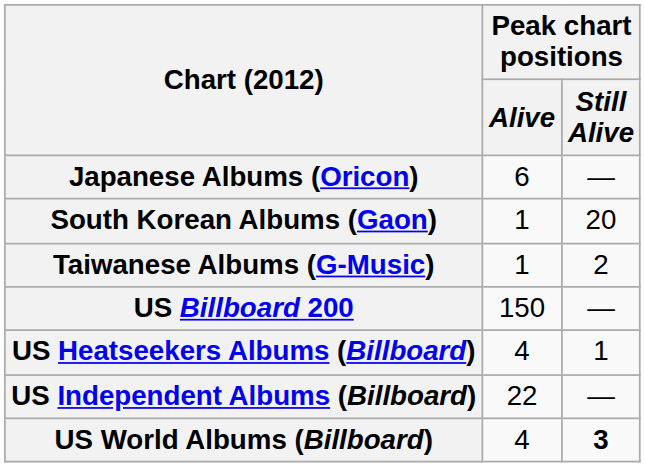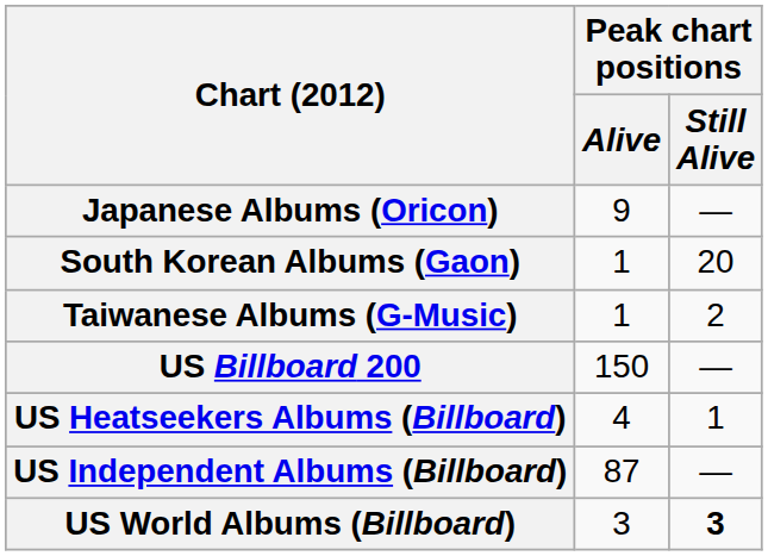 <table class="wikitable sortable plainrowheaders" style="text-align:center">
 <tr>
 <th scope="col" rowspan="2">Chart (2012)</th>
 <th scope="col" colspan="2">Peak chart<br>positions</th>
 </tr>
 <tr>
 <th><em>Alive</em></th>
 <th><em>Still<br>Alive</em></th>
 </tr>
 <tr>
 <th scope="row">Japanese Albums (<a href='#'>Oricon</a>)</th>
-<td>6</td>
+<td>9</td>
 <td>—</td>
 </tr>
 <tr>
 <th scope="row">South Korean Albums (<a href='#'>Gaon</a>)</th>
 <td>1</td>
 <td>20</td>
 </tr>
 <tr>
 <th scope="row">Taiwanese Albums (<a href='#'>G-Music</a>)</th>
 <td>1</td>
 <td>2</td>
 </tr>
 <tr>
 <th scope="row">US <a href='#'><em>Billboard</em> 200</a></th>
 <td>150</td>
 <td>—</td>
 </tr>
 <tr>
 <th scope="row">US <a href='#'>Heatseekers Albums</a> (<em><a href='#'>Billboard</a></em>)</th>
 <td>4</td>
 <td>1</td>
 </tr>
 <tr>
 <th scope="row">US <a href='#'>Independent Albums</a> (<em>Billboard</em>)</th>
-<td>22</td>
+<td>87</td>
 <td>—</td>
 </tr>
 <tr>
 <th scope="row">US World Albums (<em>Billboard</em>)</th>
-<td>4</td>
+<td>3</td>
 <td><strong>3</strong></td>
 </tr>
 </table>
